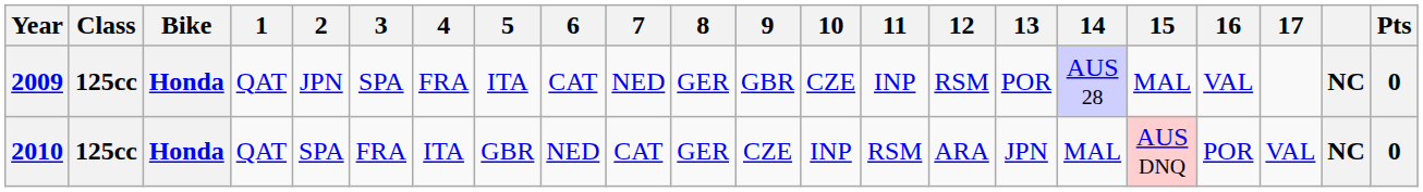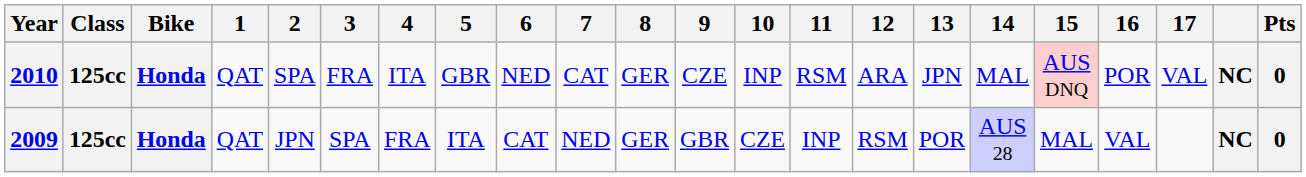 <table class="wikitable" style="text-align:center">
 <tr>
 <th>Year</th>
 <th>Class</th>
 <th>Bike</th>
 <th>1</th>
 <th>2</th>
 <th>3</th>
 <th>4</th>
 <th>5</th>
 <th>6</th>
 <th>7</th>
 <th>8</th>
 <th>9</th>
 <th>10</th>
 <th>11</th>
 <th>12</th>
 <th>13</th>
 <th>14</th>
 <th>15</th>
 <th>16</th>
 <th>17</th>
 <th></th>
 <th>Pts</th>
 </tr>
 <tr>
+<th><a href='#'>2010</a></th>
+<th>125cc</th>
+<th><a href='#'>Honda</a></th>
+<td><a href='#'>QAT</a></td>
+<td><a href='#'>SPA</a></td>
+<td><a href='#'>FRA</a></td>
+<td><a href='#'>ITA</a></td>
+<td><a href='#'>GBR</a></td>
+<td><a href='#'>NED</a></td>
+<td><a href='#'>CAT</a></td>
+<td><a href='#'>GER</a></td>
+<td><a href='#'>CZE</a></td>
+<td><a href='#'>INP</a></td>
+<td><a href='#'>RSM</a></td>
+<td><a href='#'>ARA</a></td>
+<td><a href='#'>JPN</a></td>
+<td><a href='#'>MAL</a></td>
+<td style="background:#ffcfcf;"><a href='#'>AUS</a><br><small>DNQ</small></td>
+<td><a href='#'>POR</a></td>
+<td><a href='#'>VAL</a></td>
+<th>NC</th>
+<th>0</th>
+</tr>
+<tr>
 <th align="left"><a href='#'>2009</a></th>
 <th align="left">125cc</th>
 <th align="left"><a href='#'>Honda</a></th>
 <td><a href='#'>QAT</a></td>
 <td><a href='#'>JPN</a></td>
 <td><a href='#'>SPA</a></td>
 <td><a href='#'>FRA</a></td>
 <td><a href='#'>ITA</a></td>
 <td><a href='#'>CAT</a></td>
 <td><a href='#'>NED</a></td>
 <td><a href='#'>GER</a></td>
 <td><a href='#'>GBR</a></td>
 <td><a href='#'>CZE</a></td>
 <td><a href='#'>INP</a></td>
 <td><a href='#'>RSM</a></td>
 <td><a href='#'>POR</a></td>
 <td style="background:#CFCFFF;"><a href='#'>AUS</a><br><small>28</small></td>
 <td><a href='#'>MAL</a></td>
 <td><a href='#'>VAL</a></td>
 <td></td>
 <th>NC</th>
 <th>0</th>
 </tr>
-<tr>
-<th><a href='#'>2010</a></th>
-<th>125cc</th>
-<th><a href='#'>Honda</a></th>
-<td><a href='#'>QAT</a></td>
-<td><a href='#'>SPA</a></td>
-<td><a href='#'>FRA</a></td>
-<td><a href='#'>ITA</a></td>
-<td><a href='#'>GBR</a></td>
-<td><a href='#'>NED</a></td>
-<td><a href='#'>CAT</a></td>
-<td><a href='#'>GER</a></td>
-<td><a href='#'>CZE</a></td>
-<td><a href='#'>INP</a></td>
-<td><a href='#'>RSM</a></td>
-<td><a href='#'>ARA</a></td>
-<td><a href='#'>JPN</a></td>
-<td><a href='#'>MAL</a></td>
-<td style="background:#ffcfcf;"><a href='#'>AUS</a><br><small>DNQ</small></td>
-<td><a href='#'>POR</a></td>
-<td><a href='#'>VAL</a></td>
-<th>NC</th>
-<th>0</th>
-</tr>
 </table>
